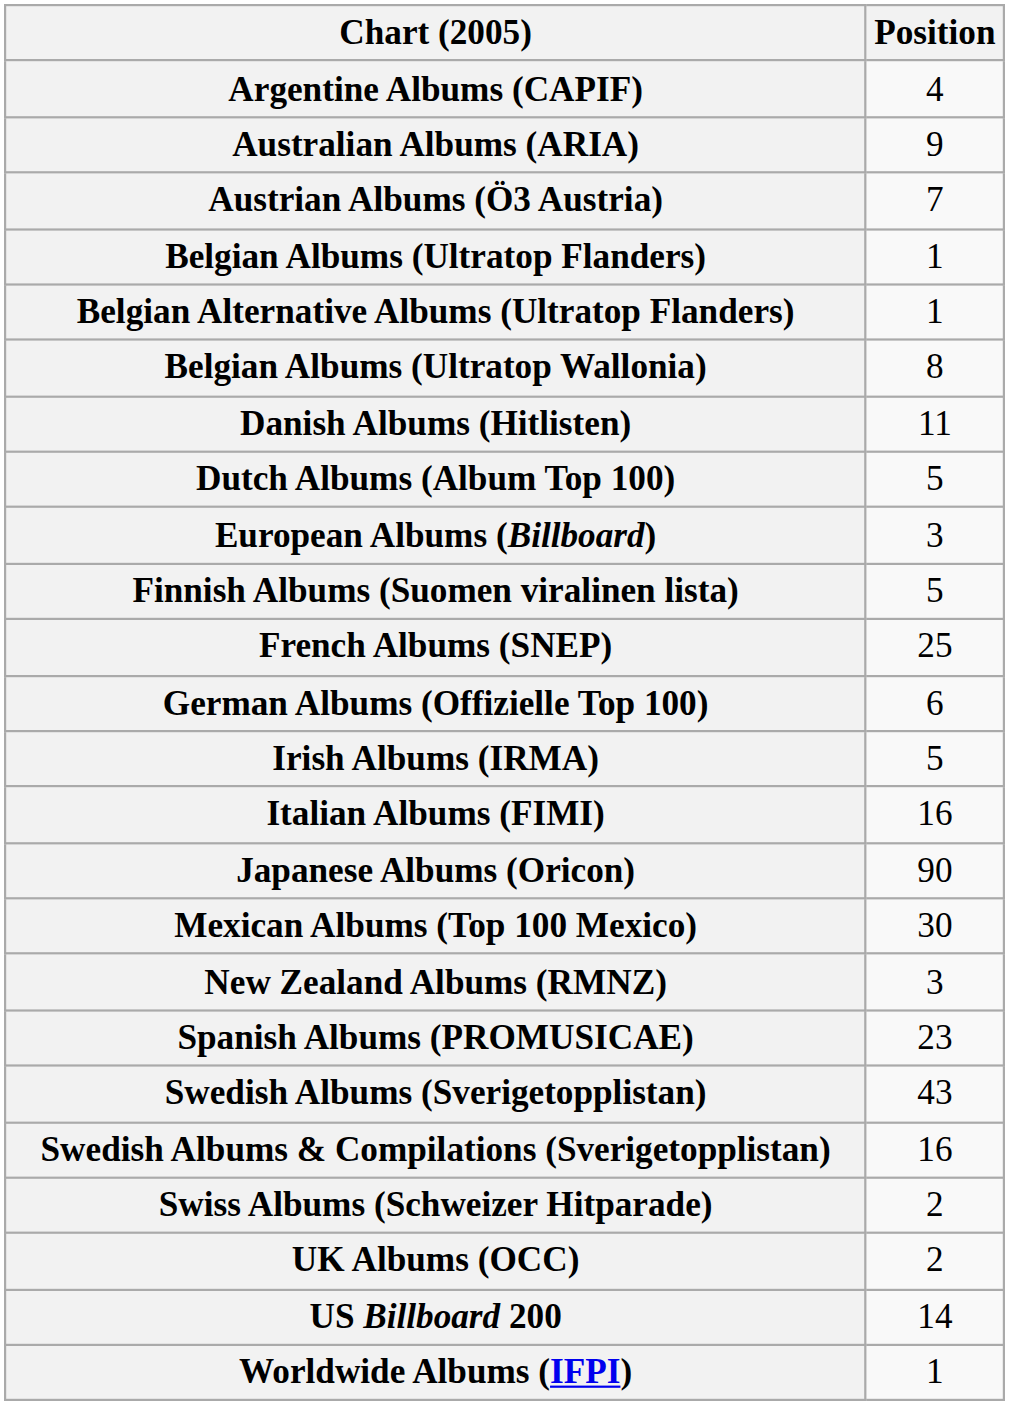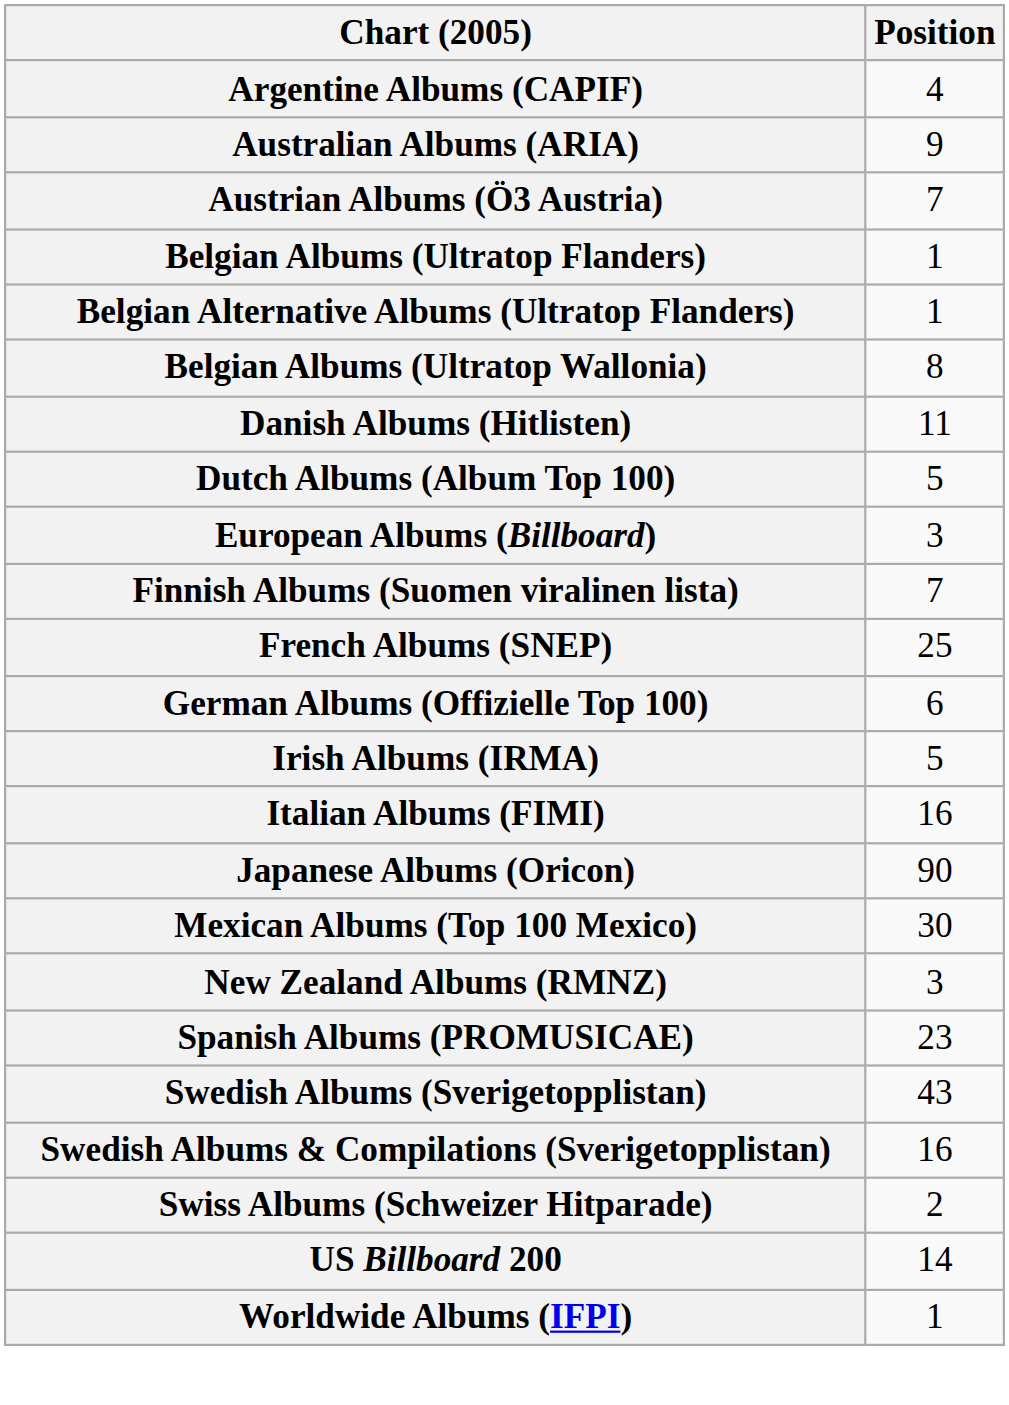 <table class="wikitable sortable plainrowheaders" style="text-align:center">
 <tr>
 <th scope="col" style="width:24em;">Chart (2005)</th>
 <th scope="col">Position</th>
 </tr>
 <tr>
 <th scope="row">Argentine Albums (CAPIF)</th>
 <td>4</td>
 </tr>
 <tr>
 <th scope="row">Australian Albums (ARIA)</th>
 <td>9</td>
 </tr>
 <tr>
 <th scope="row">Austrian Albums (Ö3 Austria)</th>
 <td>7</td>
 </tr>
 <tr>
 <th scope="row">Belgian Albums (Ultratop Flanders)</th>
 <td>1</td>
 </tr>
 <tr>
 <th scope="row">Belgian Alternative Albums (Ultratop Flanders)</th>
 <td>1</td>
 </tr>
 <tr>
 <th scope="row">Belgian Albums (Ultratop Wallonia)</th>
 <td>8</td>
 </tr>
 <tr>
 <th scope="row">Danish Albums (Hitlisten)</th>
 <td>11</td>
 </tr>
 <tr>
 <th scope="row">Dutch Albums (Album Top 100)</th>
 <td>5</td>
 </tr>
 <tr>
 <th scope="row">European Albums (<em>Billboard</em>)</th>
 <td>3</td>
 </tr>
 <tr>
 <th scope="row">Finnish Albums (Suomen viralinen lista)</th>
-<td>5</td>
+<td>7</td>
 </tr>
 <tr>
 <th scope="row">French Albums (SNEP)</th>
 <td>25</td>
 </tr>
 <tr>
 <th scope="row">German Albums (Offizielle Top 100)</th>
 <td>6</td>
 </tr>
 <tr>
 <th scope="row">Irish Albums (IRMA)</th>
 <td>5</td>
 </tr>
 <tr>
 <th scope="row">Italian Albums (FIMI)</th>
 <td>16</td>
 </tr>
 <tr>
 <th scope="row">Japanese Albums (Oricon)</th>
 <td>90</td>
 </tr>
 <tr>
 <th scope="row">Mexican Albums (Top 100 Mexico)</th>
 <td>30</td>
 </tr>
 <tr>
 <th scope="row">New Zealand Albums (RMNZ)</th>
 <td>3</td>
 </tr>
 <tr>
 <th scope="row">Spanish Albums (PROMUSICAE)</th>
 <td>23</td>
 </tr>
 <tr>
 <th scope="row">Swedish Albums (Sverigetopplistan)</th>
 <td>43</td>
 </tr>
 <tr>
 <th scope="row">Swedish Albums & Compilations (Sverigetopplistan)</th>
 <td>16</td>
 </tr>
 <tr>
 <th scope="row">Swiss Albums (Schweizer Hitparade)</th>
 <td>2</td>
 </tr>
 <tr>
-<th scope="row">UK Albums (OCC)</th>
-<td>2</td>
-</tr>
-<tr>
 <th scope="row">US <em>Billboard</em> 200</th>
 <td>14</td>
 </tr>
 <tr>
 <th scope="row">Worldwide Albums (<a href='#'>IFPI</a>)</th>
 <td>1</td>
 </tr>
 </table>
